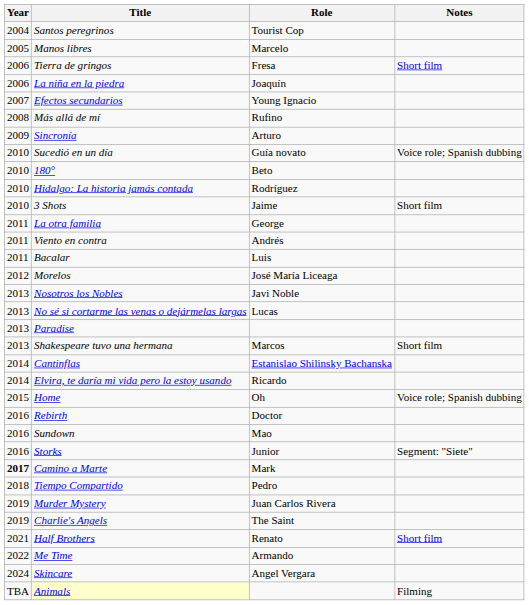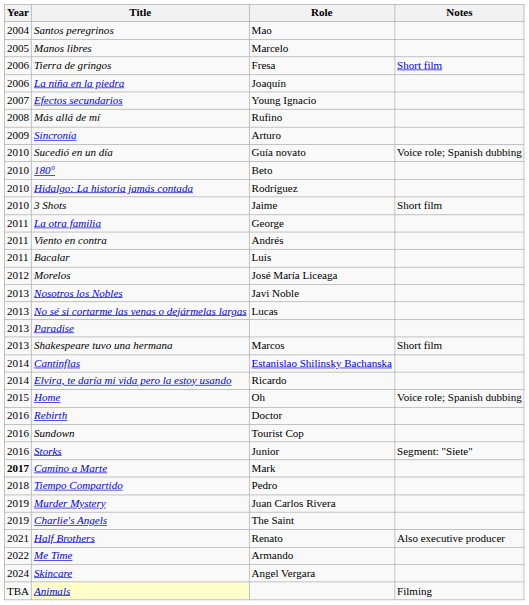 <table class="wikitable sortable">
 <tr>
 <th>Year</th>
 <th>Title</th>
 <th>Role</th>
 <th class="unsortable">Notes</th>
 </tr>
 <tr>
 <td>2004</td>
 <td><em>Santos peregrinos</em></td>
-<td>Tourist Cop</td>
+<td>Mao</td>
 <td></td>
 </tr>
 <tr>
 <td>2005</td>
 <td><em>Manos libres</em></td>
 <td>Marcelo</td>
 <td></td>
 </tr>
 <tr>
 <td>2006</td>
 <td><em>Tierra de gringos</em></td>
 <td>Fresa</td>
 <td><a href='#'>Short film</a></td>
 </tr>
 <tr>
 <td>2006</td>
 <td><em><a href='#'>La niña en la piedra</a></em></td>
 <td>Joaquín</td>
 <td></td>
 </tr>
 <tr>
 <td>2007</td>
 <td><em><a href='#'>Efectos secundarios</a></em></td>
 <td>Young Ignacio</td>
 <td></td>
 </tr>
 <tr>
 <td>2008</td>
 <td><em>Más allá de mí</em></td>
 <td>Rufino</td>
 <td></td>
 </tr>
 <tr>
 <td>2009</td>
 <td><em><a href='#'>Sincronía</a></em></td>
 <td>Arturo</td>
 <td></td>
 </tr>
 <tr>
 <td>2010</td>
 <td><em>Sucedió en un día</em></td>
 <td>Guía novato</td>
 <td>Voice role; Spanish dubbing</td>
 </tr>
 <tr>
 <td>2010</td>
 <td><em><a href='#'>180°</a></em></td>
 <td>Beto</td>
 <td></td>
 </tr>
 <tr>
 <td>2010</td>
 <td><em><a href='#'>Hidalgo: La historia jamás contada</a></em></td>
 <td>Rodríguez</td>
 <td></td>
 </tr>
 <tr>
 <td>2010</td>
 <td><em>3 Shots</em></td>
 <td>Jaime</td>
 <td>Short film</td>
 </tr>
 <tr>
 <td>2011</td>
 <td><em><a href='#'>La otra familia</a></em></td>
 <td>George</td>
 <td></td>
 </tr>
 <tr>
 <td>2011</td>
 <td><em>Viento en contra</em></td>
 <td>Andrés</td>
 <td></td>
 </tr>
 <tr>
 <td>2011</td>
 <td><em>Bacalar</em></td>
 <td>Luis</td>
 <td></td>
 </tr>
 <tr>
 <td>2012</td>
 <td><em>Morelos</em></td>
 <td>José María Liceaga</td>
 <td></td>
 </tr>
 <tr>
 <td>2013</td>
 <td><em><a href='#'>Nosotros los Nobles</a></em></td>
 <td>Javi Noble</td>
 <td></td>
 </tr>
 <tr>
 <td>2013</td>
 <td><em><a href='#'>No sé si cortarme las venas o dejármelas largas</a></em></td>
 <td>Lucas</td>
 <td></td>
 </tr>
 <tr>
 <td>2013</td>
 <td><em><a href='#'>Paradise</a></em></td>
 <td></td>
 <td></td>
 </tr>
 <tr>
 <td>2013</td>
 <td><em>Shakespeare tuvo una hermana</em></td>
 <td>Marcos</td>
 <td>Short film</td>
 </tr>
 <tr>
 <td>2014</td>
 <td><em><a href='#'>Cantinflas</a></em></td>
 <td><a href='#'>Estanislao Shilinsky Bachanska</a></td>
 <td></td>
 </tr>
 <tr>
 <td>2014</td>
 <td><em><a href='#'>Elvira, te daría mi vida pero la estoy usando</a></em></td>
 <td>Ricardo</td>
 <td></td>
 </tr>
 <tr>
 <td>2015</td>
 <td><em><a href='#'>Home</a></em></td>
 <td>Oh</td>
 <td>Voice role; Spanish dubbing</td>
 </tr>
 <tr>
 <td>2016</td>
 <td><em><a href='#'>Rebirth</a></em></td>
 <td>Doctor</td>
 <td></td>
 </tr>
 <tr>
 <td>2016</td>
 <td><em>Sundown</em></td>
-<td>Mao</td>
+<td>Tourist Cop</td>
 <td></td>
 </tr>
 <tr>
 <td>2016</td>
 <td><em><a href='#'>Storks</a></em></td>
 <td>Junior</td>
 <td>Segment: "Siete"</td>
 </tr>
 <tr>
 <td><strong>2017</strong></td>
 <td><em><a href='#'>Camino a Marte</a></em></td>
 <td>Mark</td>
 <td></td>
 </tr>
 <tr>
 <td>2018</td>
 <td><em><a href='#'>Tiempo Compartido</a></em></td>
 <td>Pedro</td>
 <td></td>
 </tr>
 <tr>
 <td>2019</td>
 <td><em><a href='#'>Murder Mystery</a></em></td>
 <td>Juan Carlos Rivera</td>
 <td></td>
 </tr>
 <tr>
 <td>2019</td>
 <td><em><a href='#'>Charlie's Angels</a></em></td>
 <td>The Saint</td>
 <td></td>
 </tr>
 <tr>
 <td>2021</td>
 <td><em><a href='#'>Half Brothers</a></em></td>
 <td>Renato</td>
-<td><a href='#'>Short film</a></td>
+<td>Also executive producer</td>
 </tr>
 <tr>
 <td>2022</td>
 <td><em><a href='#'>Me Time</a></em></td>
 <td>Armando</td>
 <td></td>
 </tr>
 <tr>
 <td>2024</td>
 <td><em><a href='#'>Skincare</a></em></td>
 <td>Angel Vergara</td>
 <td></td>
 </tr>
 <tr>
 <td>TBA</td>
 <td style="background:#FFFFCC;"><em><a href='#'>Animals</a></em> </td>
 <td></td>
 <td>Filming</td>
 </tr>
 </table>
